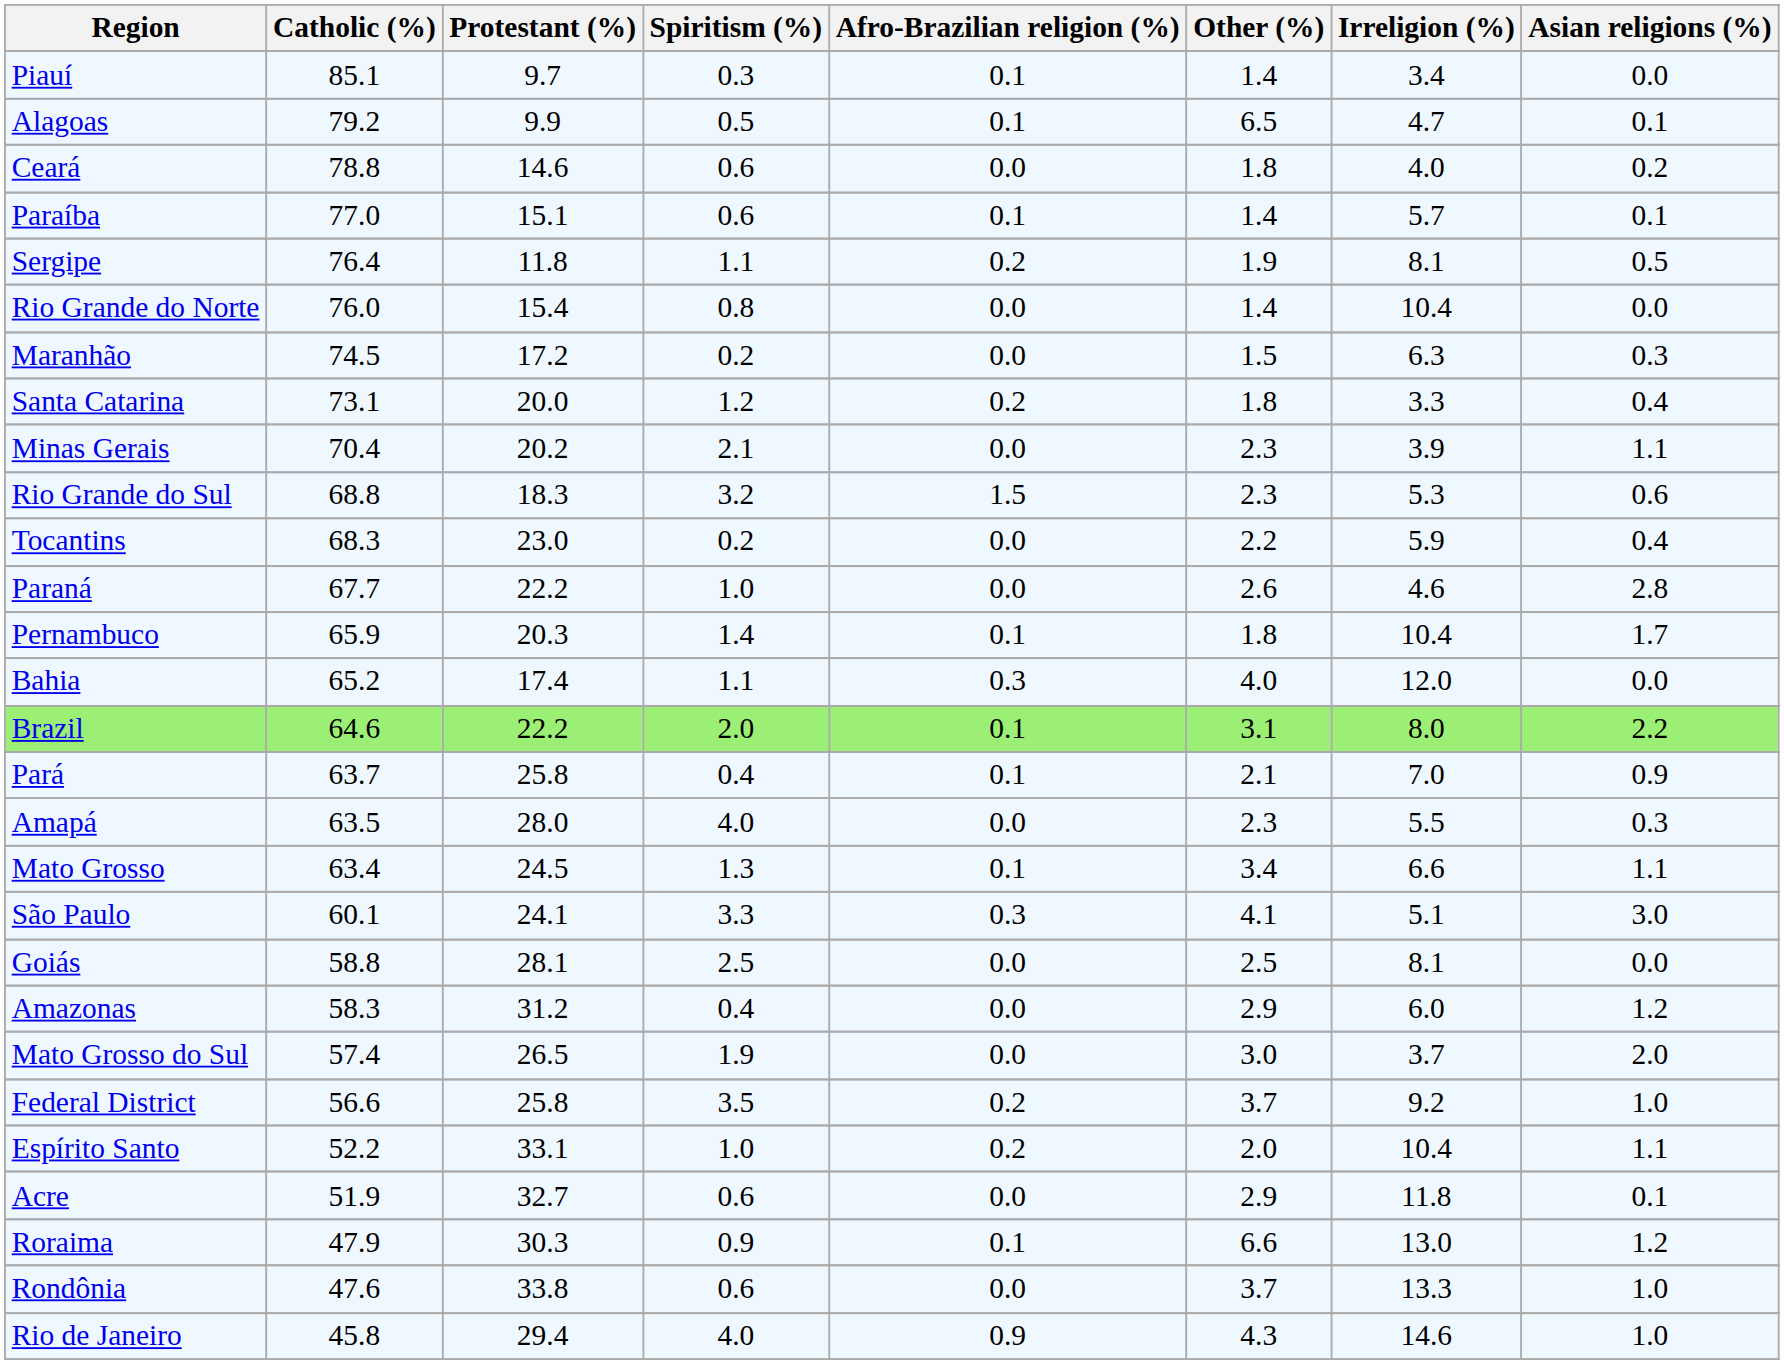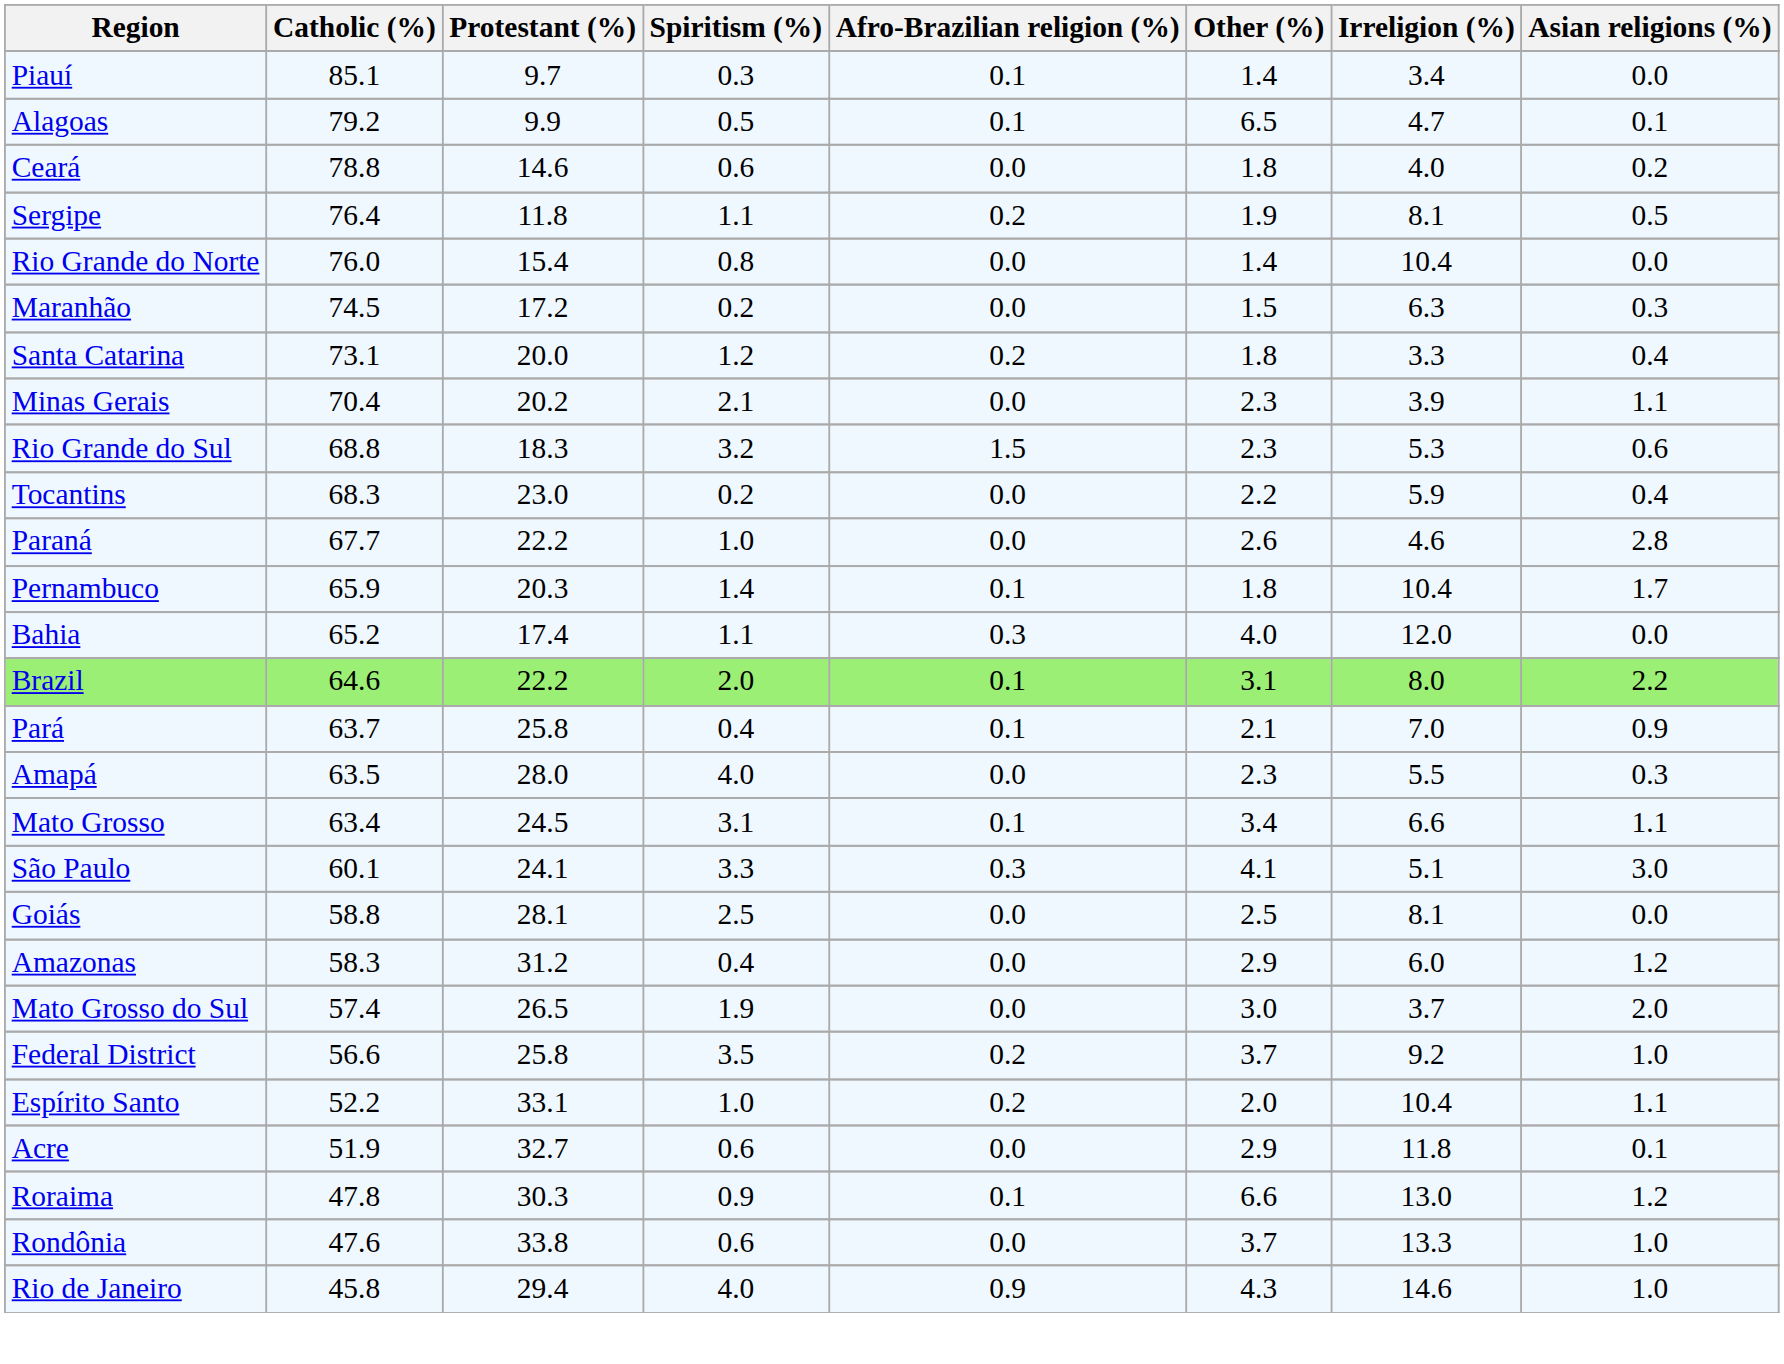 <table class="wikitable sortable" style="text-align:center">
 <tr>
 <th>Region</th>
 <th>Catholic (%)</th>
 <th>Protestant (%)</th>
 <th>Spiritism (%)</th>
 <th>Afro-Brazilian religion (%)</th>
 <th>Other (%)</th>
 <th>Irreligion (%)</th>
 <th>Asian religions (%)</th>
 </tr>
 <tr>
 </tr>
 <tr style="background:#f0f8ff;">
 <td align="left"> <a href='#'>Piauí</a></td>
 <td>85.1</td>
 <td>9.7</td>
 <td>0.3</td>
 <td>0.1</td>
 <td>1.4</td>
 <td>3.4</td>
 <td>0.0</td>
 </tr>
 <tr>
 </tr>
 <tr style="background:#f0f8ff;">
 <td align="left"> <a href='#'>Alagoas</a></td>
 <td>79.2</td>
 <td>9.9</td>
 <td>0.5</td>
 <td>0.1</td>
 <td>6.5</td>
 <td>4.7</td>
 <td>0.1</td>
 </tr>
 <tr>
 </tr>
 <tr style="background:#f0f8ff;">
 <td align="left"> <a href='#'>Ceará</a></td>
 <td>78.8</td>
 <td>14.6</td>
 <td>0.6</td>
 <td>0.0</td>
 <td>1.8</td>
 <td>4.0</td>
 <td>0.2</td>
 </tr>
 <tr>
-</tr>
-<tr style="background:#f0f8ff;">
-<td align="left"> <a href='#'>Paraíba</a></td>
-<td>77.0</td>
-<td>15.1</td>
-<td>0.6</td>
-<td>0.1</td>
-<td>1.4</td>
-<td>5.7</td>
-<td>0.1</td>
 </tr>
 <tr>
 </tr>
 <tr style="background:#f0f8ff;">
 <td align="left"> <a href='#'>Sergipe</a></td>
 <td>76.4</td>
 <td>11.8</td>
 <td>1.1</td>
 <td>0.2</td>
 <td>1.9</td>
 <td>8.1</td>
 <td>0.5</td>
 </tr>
 <tr>
 </tr>
 <tr style="background:#f0f8ff;">
 <td align="left"> <a href='#'>Rio Grande do Norte</a></td>
 <td>76.0</td>
 <td>15.4</td>
 <td>0.8</td>
 <td>0.0</td>
 <td>1.4</td>
 <td>10.4</td>
 <td>0.0</td>
 </tr>
 <tr>
 </tr>
 <tr style="background:#f0f8ff;">
 <td align="left"> <a href='#'>Maranhão</a></td>
 <td>74.5</td>
 <td>17.2</td>
 <td>0.2</td>
 <td>0.0</td>
 <td>1.5</td>
 <td>6.3</td>
 <td>0.3</td>
 </tr>
 <tr>
 </tr>
 <tr style="background:#f0f8ff;">
 <td align="left"> <a href='#'>Santa Catarina</a></td>
 <td>73.1</td>
 <td>20.0</td>
 <td>1.2</td>
 <td>0.2</td>
 <td>1.8</td>
 <td>3.3</td>
 <td>0.4</td>
 </tr>
 <tr>
 </tr>
 <tr style="background:#f0f8ff;">
 <td align="left"> <a href='#'>Minas Gerais</a></td>
 <td>70.4</td>
 <td>20.2</td>
 <td>2.1</td>
 <td>0.0</td>
 <td>2.3</td>
 <td>3.9</td>
 <td>1.1</td>
 </tr>
 <tr>
 </tr>
 <tr style="background:#f0f8ff;">
 <td align="left"> <a href='#'>Rio Grande do Sul</a></td>
 <td>68.8</td>
 <td>18.3</td>
 <td>3.2</td>
 <td>1.5</td>
 <td>2.3</td>
 <td>5.3</td>
 <td>0.6</td>
 </tr>
 <tr>
 </tr>
 <tr style="background:#f0f8ff;">
 <td align="left"> <a href='#'>Tocantins</a></td>
 <td>68.3</td>
 <td>23.0</td>
 <td>0.2</td>
 <td>0.0</td>
 <td>2.2</td>
 <td>5.9</td>
 <td>0.4</td>
 </tr>
 <tr>
 </tr>
 <tr style="background:#f0f8ff;">
 <td align="left"> <a href='#'>Paraná</a></td>
 <td>67.7</td>
 <td>22.2</td>
 <td>1.0</td>
 <td>0.0</td>
 <td>2.6</td>
 <td>4.6</td>
 <td>2.8</td>
 </tr>
 <tr>
 </tr>
 <tr style="background:#f0f8ff;">
 <td align="left"> <a href='#'>Pernambuco</a></td>
 <td>65.9</td>
 <td>20.3</td>
 <td>1.4</td>
 <td>0.1</td>
 <td>1.8</td>
 <td>10.4</td>
 <td>1.7</td>
 </tr>
 <tr>
 </tr>
 <tr style="background:#f0f8ff;">
 <td align="left"> <a href='#'>Bahia</a></td>
 <td>65.2</td>
 <td>17.4</td>
 <td>1.1</td>
 <td>0.3</td>
 <td>4.0</td>
 <td>12.0</td>
 <td>0.0</td>
 </tr>
 <tr>
 </tr>
 <tr style="background:#9cef75;">
 <td align="left"> <a href='#'>Brazil</a></td>
 <td>64.6</td>
 <td>22.2</td>
 <td>2.0</td>
 <td>0.1</td>
 <td>3.1</td>
 <td>8.0</td>
 <td>2.2</td>
 </tr>
 <tr>
 </tr>
 <tr style="background:#f0f8ff;">
 <td align="left"> <a href='#'>Pará</a></td>
 <td>63.7</td>
 <td>25.8</td>
 <td>0.4</td>
 <td>0.1</td>
 <td>2.1</td>
 <td>7.0</td>
 <td>0.9</td>
 </tr>
 <tr>
 </tr>
 <tr style="background:#f0f8ff;">
 <td align="left"> <a href='#'>Amapá</a></td>
 <td>63.5</td>
 <td>28.0</td>
 <td>4.0</td>
 <td>0.0</td>
 <td>2.3</td>
 <td>5.5</td>
 <td>0.3</td>
 </tr>
 <tr>
 </tr>
 <tr style="background:#f0f8ff;">
 <td align="left"> <a href='#'>Mato Grosso</a></td>
 <td>63.4</td>
 <td>24.5</td>
-<td>1.3</td>
+<td>3.1</td>
 <td>0.1</td>
 <td>3.4</td>
 <td>6.6</td>
 <td>1.1</td>
 </tr>
 <tr>
 </tr>
 <tr style="background:#f0f8ff;">
 <td align="left"> <a href='#'>São Paulo</a></td>
 <td>60.1</td>
 <td>24.1</td>
 <td>3.3</td>
 <td>0.3</td>
 <td>4.1</td>
 <td>5.1</td>
 <td>3.0</td>
 </tr>
 <tr>
 </tr>
 <tr style="background:#f0f8ff;">
 <td align="left"> <a href='#'>Goiás</a></td>
 <td>58.8</td>
 <td>28.1</td>
 <td>2.5</td>
 <td>0.0</td>
 <td>2.5</td>
 <td>8.1</td>
 <td>0.0</td>
 </tr>
 <tr>
 </tr>
 <tr style="background:#f0f8ff;">
 <td align="left"> <a href='#'>Amazonas</a></td>
 <td>58.3</td>
 <td>31.2</td>
 <td>0.4</td>
 <td>0.0</td>
 <td>2.9</td>
 <td>6.0</td>
 <td>1.2</td>
 </tr>
 <tr>
 </tr>
 <tr style="background:#f0f8ff;">
 <td align="left"> <a href='#'>Mato Grosso do Sul</a></td>
 <td>57.4</td>
 <td>26.5</td>
 <td>1.9</td>
 <td>0.0</td>
 <td>3.0</td>
 <td>3.7</td>
 <td>2.0</td>
 </tr>
 <tr>
 </tr>
 <tr style="background:#f0f8ff;">
 <td align="left"> <a href='#'>Federal District</a></td>
 <td>56.6</td>
 <td>25.8</td>
 <td>3.5</td>
 <td>0.2</td>
 <td>3.7</td>
 <td>9.2</td>
 <td>1.0</td>
 </tr>
 <tr>
 </tr>
 <tr style="background:#f0f8ff;">
 <td align="left"> <a href='#'>Espírito Santo</a></td>
 <td>52.2</td>
 <td>33.1</td>
 <td>1.0</td>
 <td>0.2</td>
 <td>2.0</td>
 <td>10.4</td>
 <td>1.1</td>
 </tr>
 <tr>
 </tr>
 <tr style="background:#f0f8ff;">
 <td align="left"> <a href='#'>Acre</a></td>
 <td>51.9</td>
 <td>32.7</td>
 <td>0.6</td>
 <td>0.0</td>
 <td>2.9</td>
 <td>11.8</td>
 <td>0.1</td>
 </tr>
 <tr>
 </tr>
 <tr style="background:#f0f8ff;">
 <td align="left"> <a href='#'>Roraima</a></td>
-<td>47.9</td>
+<td>47.8</td>
 <td>30.3</td>
 <td>0.9</td>
 <td>0.1</td>
 <td>6.6</td>
 <td>13.0</td>
 <td>1.2</td>
 </tr>
 <tr>
 </tr>
 <tr style="background:#f0f8ff;">
 <td align="left"> <a href='#'>Rondônia</a></td>
 <td>47.6</td>
 <td>33.8</td>
 <td>0.6</td>
 <td>0.0</td>
 <td>3.7</td>
 <td>13.3</td>
 <td>1.0</td>
 </tr>
 <tr>
 </tr>
 <tr style="background:#f0f8ff;">
 <td align="left"> <a href='#'>Rio de Janeiro</a></td>
 <td>45.8</td>
 <td>29.4</td>
 <td>4.0</td>
 <td>0.9</td>
 <td>4.3</td>
 <td>14.6</td>
 <td>1.0</td>
 </tr>
 <tr>
 </tr>
 </table>
